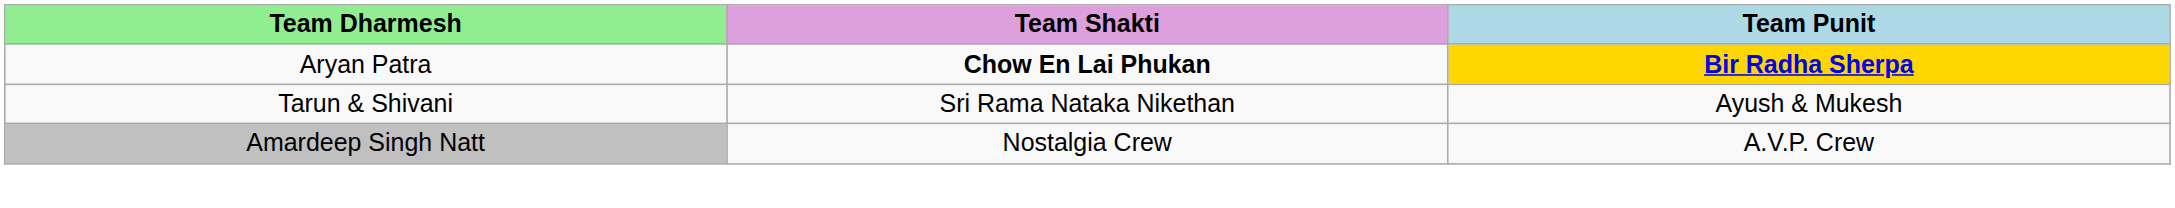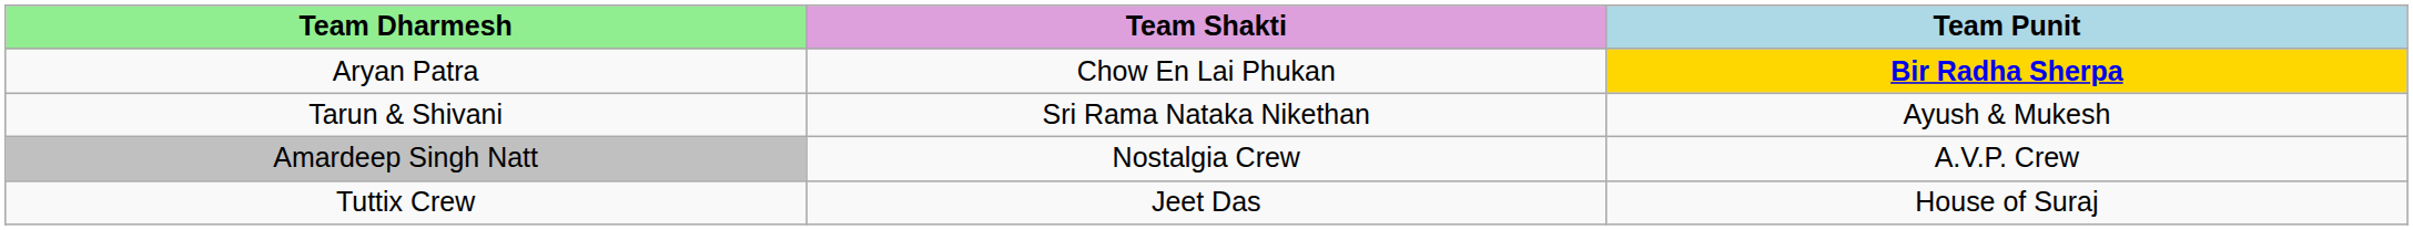 <table class="wikitable"  style="text-align:center; font-size:100%; width:70%;">
 <tr>
 <td style="width:15%;" scope="col" bgcolor="lightgreen"><strong>Team Dharmesh</strong></td>
 <td style="width:15%;" scope="col" bgcolor="#dda0dd"><strong>Team Shakti</strong></td>
 <td style="width:15%;" scope="col" bgcolor="lightblue"><strong>Team Punit</strong></td>
 </tr>
 <tr>
 <td>Aryan Patra</td>
-<td><strong>Chow En Lai Phukan</strong></td>
+<td>Chow En Lai Phukan</td>
 <td scope="col" bgcolor="gold"><strong><a href='#'>Bir Radha Sherpa</a></strong></td>
 </tr>
 <tr>
 <td>Tarun & Shivani</td>
 <td>Sri Rama Nataka Nikethan</td>
 <td>Ayush & Mukesh</td>
 </tr>
 <tr>
 <td scope="col" bgcolor="silver">Amardeep Singh Natt</td>
 <td>Nostalgia Crew</td>
 <td>A.V.P. Crew</td>
 </tr>
+<tr>
+<td>Tuttix Crew</td>
+<td>Jeet Das</td>
+<td>House of Suraj</td>
+</tr>
 </table>
